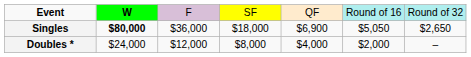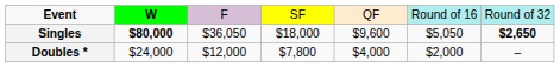 <table class=wikitable style=font-size:95%;text-align:center>
 <tr>
 <td style="width:130px"><strong>Event</strong></td>
 <td style="width:85px; background:lime"><strong>W</strong></td>
 <td style="width:85px; background:thistle">F</td>
 <td style="width:85px; background:#ffff00">SF</td>
 <td style="width:85px; background:#ffebcd">QF</td>
 <td style="width:85px; background:#afeeee">Round of 16</td>
 <td style="width:85px; background:#afeeee">Round of 32</td>
 </tr>
 <tr>
 <th style=background:#f3f3f3>Singles</th>
 <td><strong>$80,000</strong></td>
-<td>$36,000</td>
+<td>$36,050</td>
 <td>$18,000</td>
-<td>$6,900</td>
+<td>$9,600</td>
 <td>$5,050</td>
-<td>$2,650</td>
+<td><strong>$2,650</strong></td>
 </tr>
 <tr>
 <th style=background:#f3f3f3>Doubles *</th>
 <td>$24,000</td>
 <td>$12,000</td>
-<td>$8,000</td>
+<td>$7,800</td>
 <td>$4,000</td>
 <td>$2,000</td>
 <td>–</td>
 </tr>
 </table>
